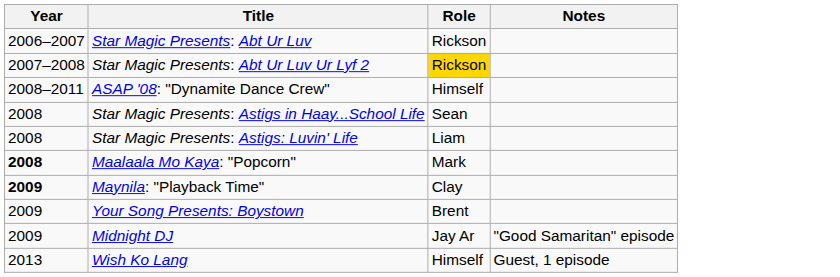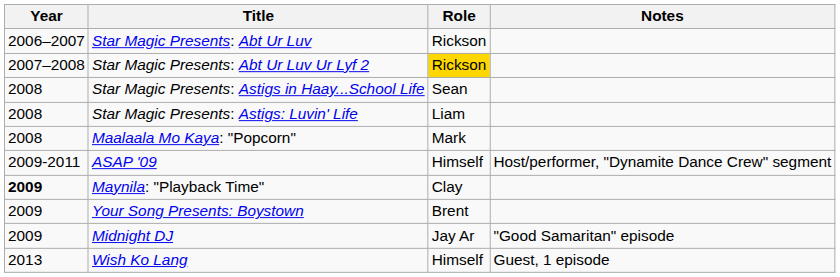 <table class="wikitable sortable">
 <tr>
 <th>Year</th>
 <th>Title</th>
 <th>Role</th>
 <th class="unsortable">Notes</th>
 </tr>
 <tr>
 <td>2006–2007</td>
 <td><em><a href='#'>Star Magic Presents</a></em>: <em><a href='#'>Abt Ur Luv</a></em></td>
 <td>Rickson</td>
 <td></td>
 </tr>
 <tr>
 <td>2007–2008</td>
 <td><em>Star Magic Presents</em>: <em><a href='#'>Abt Ur Luv Ur Lyf 2</a></em></td>
 <td style="background: gold;">Rickson</td>
 <td></td>
 </tr>
 <tr>
-<td>2008–2011</td>
-<td><em><a href='#'>ASAP '08</a></em>: "Dynamite Dance Crew"</td>
-<td>Himself</td>
-<td></td>
-</tr>
-<tr>
 <td>2008</td>
 <td><em>Star Magic Presents</em>: <a href='#'><em>Astigs in Haay...School Life</em></a></td>
 <td>Sean</td>
 <td></td>
 </tr>
 <tr>
 <td>2008</td>
 <td><em>Star Magic Presents</em>: <a href='#'><em>Astigs: Luvin' Life</em></a></td>
 <td>Liam</td>
 <td></td>
 </tr>
 <tr>
-<td><strong>2008</strong></td>
+<td>2008</td>
 <td><em><a href='#'>Maalaala Mo Kaya</a></em>: "Popcorn"</td>
 <td>Mark</td>
 <td></td>
+</tr>
+<tr>
+<td>2009-2011</td>
+<td><em><a href='#'>ASAP '09</a></em></td>
+<td>Himself</td>
+<td>Host/performer, "Dynamite Dance Crew" segment</td>
 </tr>
 <tr>
 <td><strong>2009</strong></td>
 <td><em><a href='#'>Maynila</a></em>: "Playback Time"</td>
 <td>Clay</td>
 <td></td>
 </tr>
 <tr>
 <td>2009</td>
 <td><em><a href='#'>Your Song Presents: Boystown</a></em></td>
 <td>Brent</td>
 <td></td>
 </tr>
 <tr>
 <td>2009</td>
 <td><em><a href='#'>Midnight DJ</a></em></td>
 <td>Jay Ar</td>
 <td>"Good Samaritan" episode</td>
 </tr>
 <tr>
 <td>2013</td>
 <td><em><a href='#'>Wish Ko Lang</a></em></td>
 <td>Himself</td>
 <td>Guest, 1 episode</td>
 </tr>
 </table>
